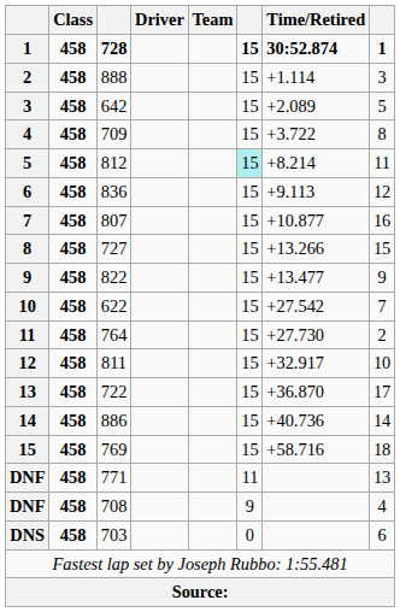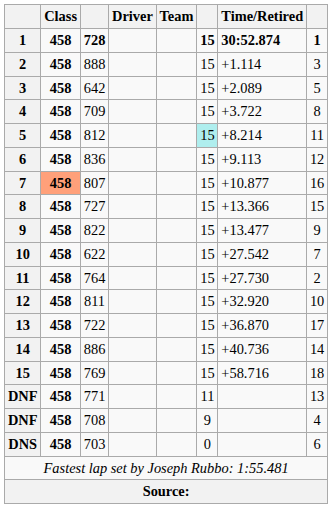 <table class="wikitable" style="font-size:90%;">
 <tr>
 <th scope="col"></th>
 <th scope="col">Class</th>
 <th scope="col"></th>
 <th scope="col">Driver</th>
 <th scope="col">Team</th>
 <th scope="col"></th>
 <th scope="col">Time/Retired</th>
 <th scope="col"></th>
 </tr>
 <tr>
 <th>1</th>
 <td align=center><strong><span>458</span></strong></td>
 <td align=center><strong>728</strong></td>
 <td></td>
 <td></td>
 <td align=center><strong>15</strong></td>
 <td><strong>30:52.874</strong></td>
 <td align=center><strong>1</strong></td>
 </tr>
 <tr>
 <th>2</th>
 <td align=center><strong><span>458</span></strong></td>
 <td align=center>888</td>
 <td></td>
 <td></td>
 <td align=center>15</td>
 <td>+1.114</td>
 <td align=center>3</td>
 </tr>
 <tr>
 <th>3</th>
 <td align=center><strong><span>458</span></strong></td>
 <td align=center>642</td>
 <td></td>
 <td></td>
 <td align=center>15</td>
 <td>+2.089</td>
 <td align=center>5</td>
 </tr>
 <tr>
 <th>4</th>
 <td align=center><strong><span>458</span></strong></td>
 <td align=center>709</td>
 <td></td>
 <td></td>
 <td align=center>15</td>
 <td>+3.722</td>
 <td align=center>8</td>
 </tr>
 <tr>
 <th>5</th>
 <td align=center><strong><span>458</span></strong></td>
 <td align=center>812</td>
 <td></td>
 <td></td>
 <td align=center style="background: paleturquoise;">15</td>
 <td>+8.214</td>
 <td align=center>11</td>
 </tr>
 <tr>
 <th>6</th>
 <td align=center><strong><span>458</span></strong></td>
 <td align=center>836</td>
 <td></td>
 <td></td>
 <td align=center>15</td>
 <td>+9.113</td>
 <td align=center>12</td>
 </tr>
 <tr>
 <th>7</th>
-<td align=center><strong><span>458</span></strong></td>
+<td align=center style="background: lightsalmon;"><strong><span>458</span></strong></td>
 <td align=center>807</td>
 <td></td>
 <td></td>
 <td align=center>15</td>
 <td>+10.877</td>
 <td align=center>16</td>
 </tr>
 <tr>
 <th>8</th>
 <td align=center><strong><span>458</span></strong></td>
 <td align=center>727</td>
 <td></td>
 <td></td>
 <td align=center>15</td>
-<td>+13.266</td>
+<td>+13.366</td>
 <td align=center>15</td>
 </tr>
 <tr>
 <th>9</th>
 <td align=center><strong><span>458</span></strong></td>
 <td align=center>822</td>
 <td></td>
 <td></td>
 <td align=center>15</td>
 <td>+13.477</td>
 <td align=center>9</td>
 </tr>
 <tr>
 <th>10</th>
 <td align=center><strong><span>458</span></strong></td>
 <td align=center>622</td>
 <td></td>
 <td></td>
 <td align=center>15</td>
 <td>+27.542</td>
 <td align=center>7</td>
 </tr>
 <tr>
 <th>11</th>
 <td align=center><strong><span>458</span></strong></td>
 <td align=center>764</td>
 <td></td>
 <td></td>
 <td align=center>15</td>
 <td>+27.730</td>
 <td align=center>2</td>
 </tr>
 <tr>
 <th>12</th>
 <td align=center><strong><span>458</span></strong></td>
 <td align=center>811</td>
 <td></td>
 <td></td>
 <td align=center>15</td>
-<td>+32.917</td>
+<td>+32.920</td>
 <td align=center>10</td>
 </tr>
 <tr>
 <th>13</th>
 <td align=center><strong><span>458</span></strong></td>
 <td align=center>722</td>
 <td></td>
 <td></td>
 <td align=center>15</td>
 <td>+36.870</td>
 <td align=center>17</td>
 </tr>
 <tr>
 <th>14</th>
 <td align=center><strong><span>458</span></strong></td>
 <td align=center>886</td>
 <td></td>
 <td></td>
 <td align=center>15</td>
 <td>+40.736</td>
 <td align=center>14</td>
 </tr>
 <tr>
 <th>15</th>
 <td align=center><strong><span>458</span></strong></td>
 <td align=center>769</td>
 <td></td>
 <td></td>
 <td align=center>15</td>
 <td>+58.716</td>
 <td align=center>18</td>
 </tr>
 <tr>
 <th>DNF</th>
 <td align=center><strong><span>458</span></strong></td>
 <td align=center>771</td>
 <td></td>
 <td></td>
 <td align=center>11</td>
 <td></td>
 <td align=center>13</td>
 </tr>
 <tr>
 <th>DNF</th>
 <td align=center><strong><span>458</span></strong></td>
 <td align=center>708</td>
 <td></td>
 <td></td>
 <td align=center>9</td>
 <td></td>
 <td align=center>4</td>
 </tr>
 <tr>
 <th>DNS</th>
 <td align=center><strong><span>458</span></strong></td>
 <td align=center>703</td>
 <td></td>
 <td></td>
 <td align=center>0</td>
 <td></td>
 <td align=center>6</td>
 </tr>
 <tr>
 <td colspan=8 align=center><em>Fastest lap set by Joseph Rubbo: 1:55.481</em></td>
 </tr>
 <tr>
 <th colspan=8>Source:</th>
 </tr>
 </table>
